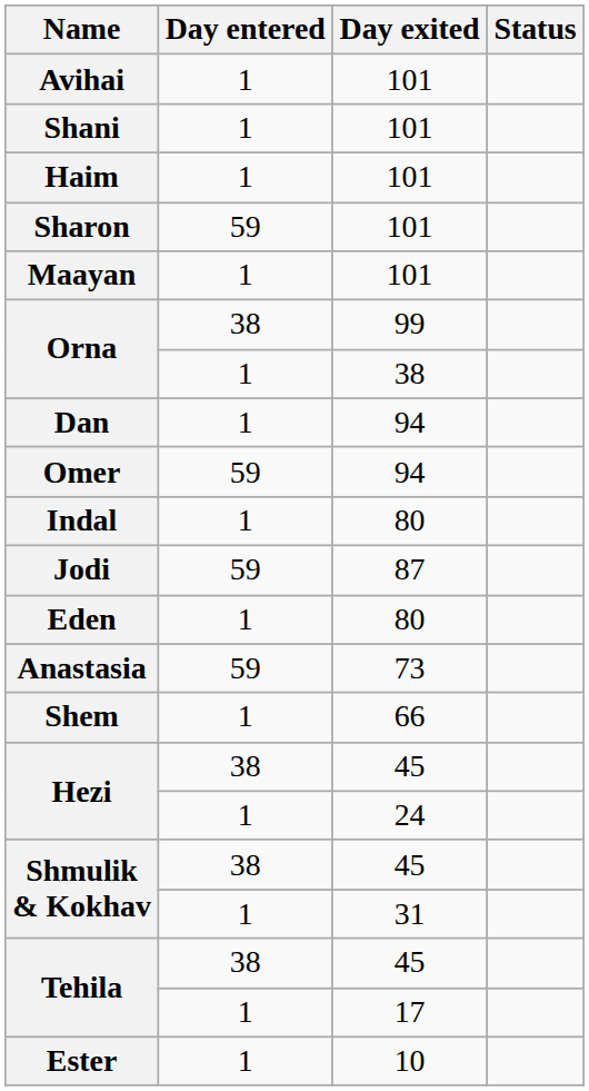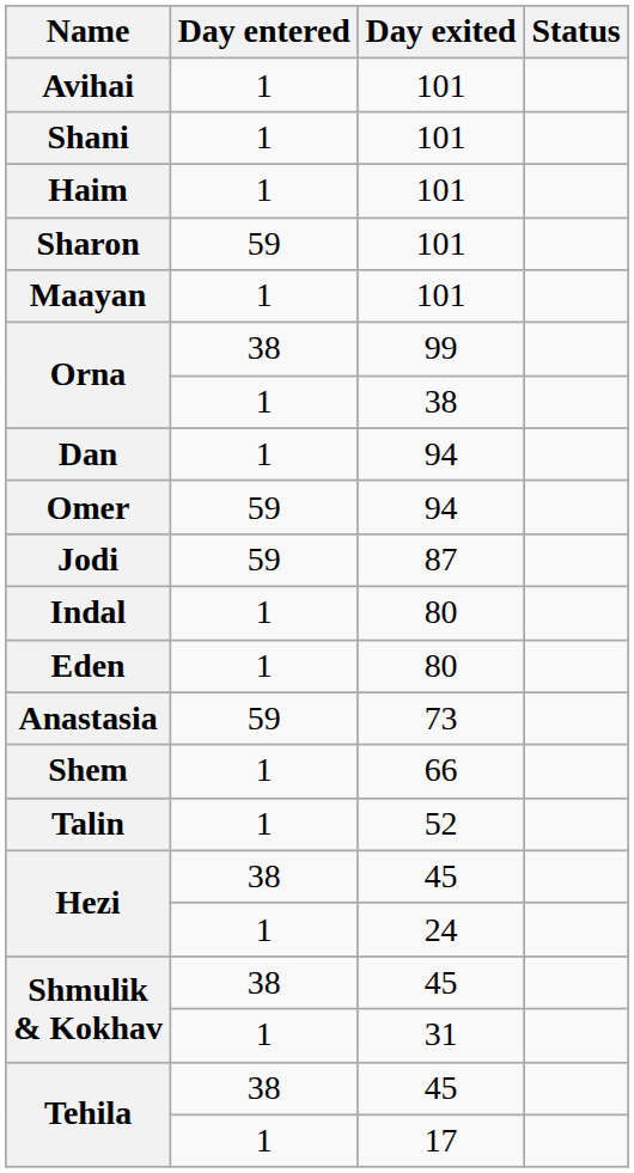 <table class="wikitable sortable" style="text-align:center;">
 <tr>
 <th>Name</th>
 <th>Day entered</th>
 <th>Day exited</th>
 <th>Status</th>
 </tr>
 <tr>
 <th>Avihai</th>
 <td>1</td>
 <td>101</td>
 <td></td>
 </tr>
 <tr>
 <th>Shani</th>
 <td>1</td>
 <td>101</td>
 <td></td>
 </tr>
 <tr>
 <th>Haim</th>
 <td>1</td>
 <td>101</td>
 <td></td>
 </tr>
 <tr>
 <th>Sharon</th>
 <td>59</td>
 <td>101</td>
 <td></td>
 </tr>
 <tr>
 <th>Maayan</th>
 <td>1</td>
 <td>101</td>
 <td></td>
 </tr>
 <tr>
 <th rowspan="2">Orna</th>
 <td>38</td>
 <td>99</td>
 <td></td>
 </tr>
 <tr>
 <td>1</td>
 <td>38</td>
 <td></td>
 </tr>
 <tr>
 <th>Dan</th>
 <td>1</td>
 <td>94</td>
 <td></td>
 </tr>
 <tr>
 <th>Omer</th>
 <td>59</td>
 <td>94</td>
 <td></td>
 </tr>
 <tr>
+<th>Jodi</th>
+<td>59</td>
+<td>87</td>
+<td></td>
+</tr>
+<tr>
 <th>Indal</th>
 <td>1</td>
 <td>80</td>
-<td></td>
-</tr>
-<tr>
-<th>Jodi</th>
-<td>59</td>
-<td>87</td>
 <td></td>
 </tr>
 <tr>
 <th>Eden</th>
 <td>1</td>
 <td>80</td>
 <td></td>
 </tr>
 <tr>
 <th>Anastasia</th>
 <td>59</td>
 <td>73</td>
 <td></td>
 </tr>
 <tr>
 <th>Shem</th>
 <td>1</td>
 <td>66</td>
+<td></td>
+</tr>
+<tr>
+<th>Talin</th>
+<td>1</td>
+<td>52</td>
 <td></td>
 </tr>
 <tr>
 <th rowspan="2">Hezi</th>
 <td>38</td>
 <td>45</td>
 <td></td>
 </tr>
 <tr>
 <td>1</td>
 <td>24</td>
 <td></td>
 </tr>
 <tr>
 <th rowspan="2">Shmulik<br>& Kokhav</th>
 <td>38</td>
 <td>45</td>
 <td></td>
 </tr>
 <tr>
 <td>1</td>
 <td>31</td>
 <td></td>
 </tr>
 <tr>
 <th rowspan="2">Tehila</th>
 <td>38</td>
 <td>45</td>
 <td></td>
 </tr>
 <tr>
 <td>1</td>
 <td>17</td>
 <td></td>
 </tr>
-<tr>
-<th>Ester</th>
-<td>1</td>
-<td>10</td>
-<td></td>
-</tr>
 </table>
